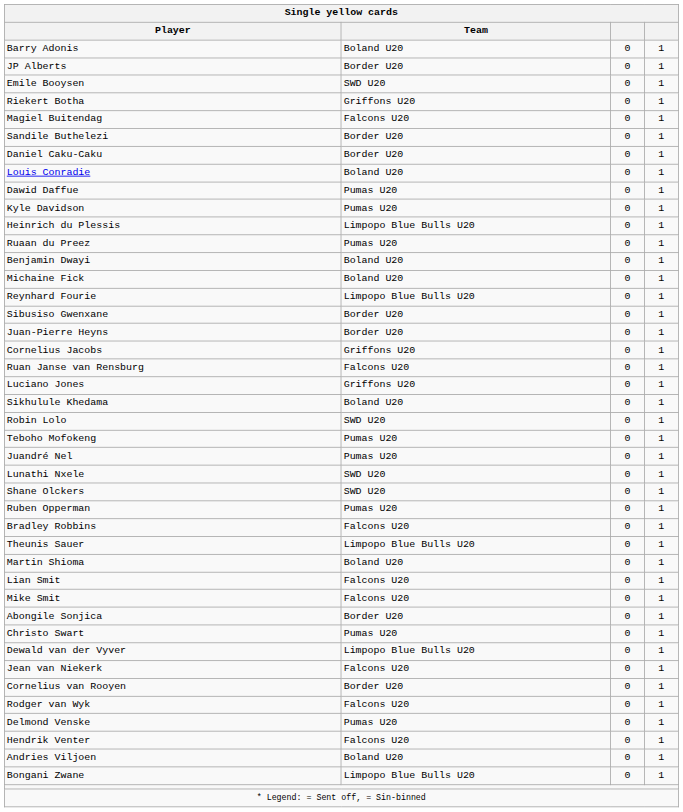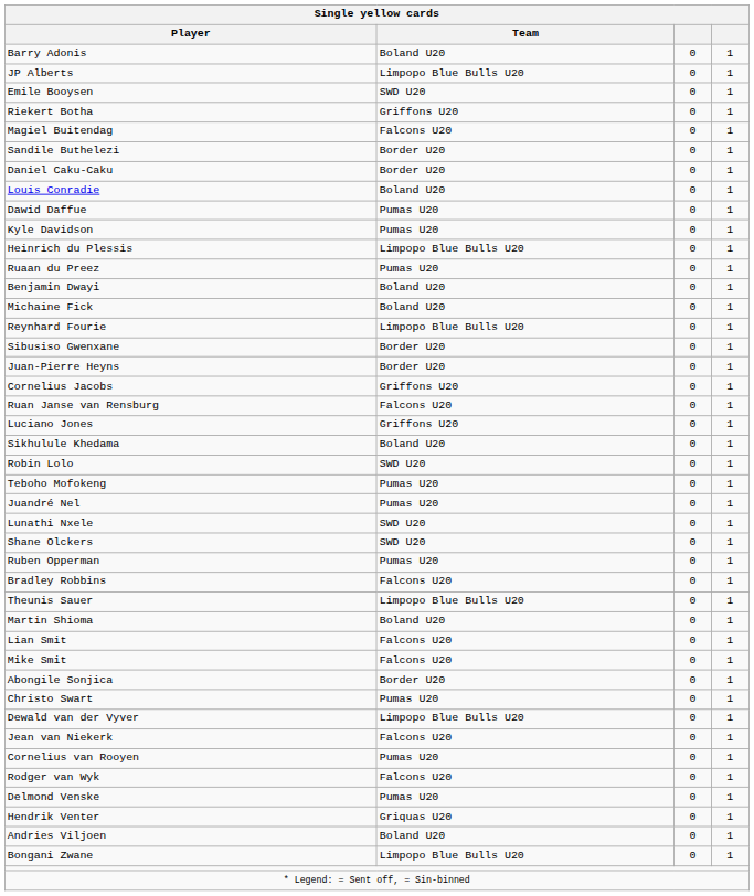 <table class="wikitable collapsible collapsed sortable" style="text-align:center; line-height:130%; font-size:90%; width:40%;">
 <tr>
 <th colspan=4>Single yellow cards</th>
 </tr>
 <tr>
 <th style="width:50%;">Player</th>
 <th style="width:40%;">Team</th>
 <th style="width:5%;"></th>
 <th style="width:5%;"><br></th>
 </tr>
 <tr>
 <td style="text-align:left;">Barry Adonis</td>
 <td style="text-align:left;">Boland U20</td>
 <td>0</td>
 <td>1</td>
 </tr>
 <tr>
 <td style="text-align:left;">JP Alberts</td>
-<td style="text-align:left;">Border U20</td>
+<td style="text-align:left;">Limpopo Blue Bulls U20</td>
 <td>0</td>
 <td>1</td>
 </tr>
 <tr>
 <td style="text-align:left;">Emile Booysen</td>
 <td style="text-align:left;">SWD U20</td>
 <td>0</td>
 <td>1</td>
 </tr>
 <tr>
 <td style="text-align:left;">Riekert Botha</td>
 <td style="text-align:left;">Griffons U20</td>
 <td>0</td>
 <td>1</td>
 </tr>
 <tr>
 <td style="text-align:left;">Magiel Buitendag</td>
 <td style="text-align:left;">Falcons U20</td>
 <td>0</td>
 <td>1</td>
 </tr>
 <tr>
 <td style="text-align:left;">Sandile Buthelezi</td>
 <td style="text-align:left;">Border U20</td>
 <td>0</td>
 <td>1</td>
 </tr>
 <tr>
 <td style="text-align:left;">Daniel Caku-Caku</td>
 <td style="text-align:left;">Border U20</td>
 <td>0</td>
 <td>1</td>
 </tr>
 <tr>
 <td style="text-align:left;"><a href='#'>Louis Conradie</a></td>
 <td style="text-align:left;">Boland U20</td>
 <td>0</td>
 <td>1</td>
 </tr>
 <tr>
 <td style="text-align:left;">Dawid Daffue</td>
 <td style="text-align:left;">Pumas U20</td>
 <td>0</td>
 <td>1</td>
 </tr>
 <tr>
 <td style="text-align:left;">Kyle Davidson</td>
 <td style="text-align:left;">Pumas U20</td>
 <td>0</td>
 <td>1</td>
 </tr>
 <tr>
 <td style="text-align:left;">Heinrich du Plessis</td>
 <td style="text-align:left;">Limpopo Blue Bulls U20</td>
 <td>0</td>
 <td>1</td>
 </tr>
 <tr>
 <td style="text-align:left;">Ruaan du Preez</td>
 <td style="text-align:left;">Pumas U20</td>
 <td>0</td>
 <td>1</td>
 </tr>
 <tr>
 <td style="text-align:left;">Benjamin Dwayi</td>
 <td style="text-align:left;">Boland U20</td>
 <td>0</td>
 <td>1</td>
 </tr>
 <tr>
 <td style="text-align:left;">Michaine Fick</td>
 <td style="text-align:left;">Boland U20</td>
 <td>0</td>
 <td>1</td>
 </tr>
 <tr>
 <td style="text-align:left;">Reynhard Fourie</td>
 <td style="text-align:left;">Limpopo Blue Bulls U20</td>
 <td>0</td>
 <td>1</td>
 </tr>
 <tr>
 <td style="text-align:left;">Sibusiso Gwenxane</td>
 <td style="text-align:left;">Border U20</td>
 <td>0</td>
 <td>1</td>
 </tr>
 <tr>
 <td style="text-align:left;">Juan-Pierre Heyns</td>
 <td style="text-align:left;">Border U20</td>
 <td>0</td>
 <td>1</td>
 </tr>
 <tr>
 <td style="text-align:left;">Cornelius Jacobs</td>
 <td style="text-align:left;">Griffons U20</td>
 <td>0</td>
 <td>1</td>
 </tr>
 <tr>
 <td style="text-align:left;">Ruan Janse van Rensburg</td>
 <td style="text-align:left;">Falcons U20</td>
 <td>0</td>
 <td>1</td>
 </tr>
 <tr>
 <td style="text-align:left;">Luciano Jones</td>
 <td style="text-align:left;">Griffons U20</td>
 <td>0</td>
 <td>1</td>
 </tr>
 <tr>
 <td style="text-align:left;">Sikhulule Khedama</td>
 <td style="text-align:left;">Boland U20</td>
 <td>0</td>
 <td>1</td>
 </tr>
 <tr>
 <td style="text-align:left;">Robin Lolo</td>
 <td style="text-align:left;">SWD U20</td>
 <td>0</td>
 <td>1</td>
 </tr>
 <tr>
 <td style="text-align:left;">Teboho Mofokeng</td>
 <td style="text-align:left;">Pumas U20</td>
 <td>0</td>
 <td>1</td>
 </tr>
 <tr>
 <td style="text-align:left;">Juandré Nel</td>
 <td style="text-align:left;">Pumas U20</td>
 <td>0</td>
 <td>1</td>
 </tr>
 <tr>
 <td style="text-align:left;">Lunathi Nxele</td>
 <td style="text-align:left;">SWD U20</td>
 <td>0</td>
 <td>1</td>
 </tr>
 <tr>
 <td style="text-align:left;">Shane Olckers</td>
 <td style="text-align:left;">SWD U20</td>
 <td>0</td>
 <td>1</td>
 </tr>
 <tr>
 <td style="text-align:left;">Ruben Opperman</td>
 <td style="text-align:left;">Pumas U20</td>
 <td>0</td>
 <td>1</td>
 </tr>
 <tr>
 <td style="text-align:left;">Bradley Robbins</td>
 <td style="text-align:left;">Falcons U20</td>
 <td>0</td>
 <td>1</td>
 </tr>
 <tr>
 <td style="text-align:left;">Theunis Sauer</td>
 <td style="text-align:left;">Limpopo Blue Bulls U20</td>
 <td>0</td>
 <td>1</td>
 </tr>
 <tr>
 <td style="text-align:left;">Martin Shioma</td>
 <td style="text-align:left;">Boland U20</td>
 <td>0</td>
 <td>1</td>
 </tr>
 <tr>
 <td style="text-align:left;">Lian Smit</td>
 <td style="text-align:left;">Falcons U20</td>
 <td>0</td>
 <td>1</td>
 </tr>
 <tr>
 <td style="text-align:left;">Mike Smit</td>
 <td style="text-align:left;">Falcons U20</td>
 <td>0</td>
 <td>1</td>
 </tr>
 <tr>
 <td style="text-align:left;">Abongile Sonjica</td>
 <td style="text-align:left;">Border U20</td>
 <td>0</td>
 <td>1</td>
 </tr>
 <tr>
 <td style="text-align:left;">Christo Swart</td>
 <td style="text-align:left;">Pumas U20</td>
 <td>0</td>
 <td>1</td>
 </tr>
 <tr>
 <td style="text-align:left;">Dewald van der Vyver</td>
 <td style="text-align:left;">Limpopo Blue Bulls U20</td>
 <td>0</td>
 <td>1</td>
 </tr>
 <tr>
 <td style="text-align:left;">Jean van Niekerk</td>
 <td style="text-align:left;">Falcons U20</td>
 <td>0</td>
 <td>1</td>
 </tr>
 <tr>
 <td style="text-align:left;">Cornelius van Rooyen</td>
-<td style="text-align:left;">Border U20</td>
+<td style="text-align:left;">Pumas U20</td>
 <td>0</td>
 <td>1</td>
 </tr>
 <tr>
 <td style="text-align:left;">Rodger van Wyk</td>
 <td style="text-align:left;">Falcons U20</td>
 <td>0</td>
 <td>1</td>
 </tr>
 <tr>
 <td style="text-align:left;">Delmond Venske</td>
 <td style="text-align:left;">Pumas U20</td>
 <td>0</td>
 <td>1</td>
 </tr>
 <tr>
 <td style="text-align:left;">Hendrik Venter</td>
-<td style="text-align:left;">Falcons U20</td>
+<td style="text-align:left;">Griquas U20</td>
 <td>0</td>
 <td>1</td>
 </tr>
 <tr>
 <td style="text-align:left;">Andries Viljoen</td>
 <td style="text-align:left;">Boland U20</td>
 <td>0</td>
 <td>1</td>
 </tr>
 <tr>
 <td style="text-align:left;">Bongani Zwane</td>
 <td style="text-align:left;">Limpopo Blue Bulls U20</td>
 <td>0</td>
 <td>1</td>
 </tr>
 <tr>
 <td colspan="100%"></td>
 </tr>
 <tr>
 <td colspan="100%"><small>* Legend:  = Sent off,  = Sin-binned</small></td>
 </tr>
 </table>
